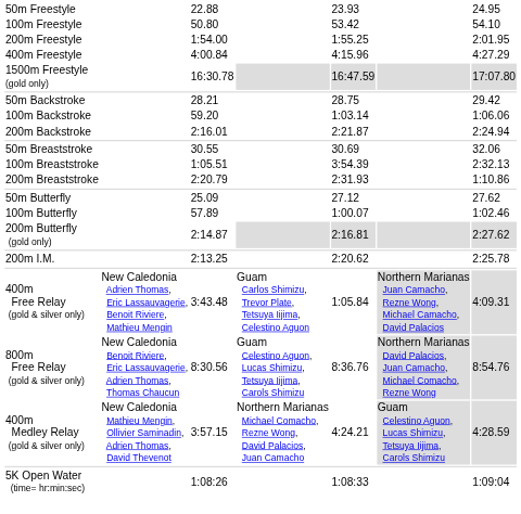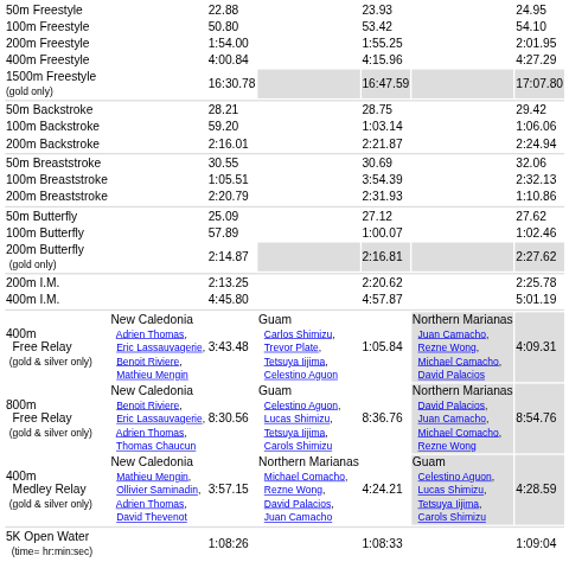 <table>
 <tr>
 <td>50m Freestyle</td>
 <td></td>
 <td>22.88</td>
 <td></td>
 <td>23.93</td>
 <td></td>
 <td>24.95</td>
 </tr>
 <tr>
 <td>100m Freestyle</td>
 <td></td>
 <td>50.80</td>
 <td></td>
 <td>53.42</td>
 <td></td>
 <td>54.10</td>
 </tr>
 <tr>
 <td>200m Freestyle</td>
 <td></td>
 <td>1:54.00</td>
 <td></td>
 <td>1:55.25</td>
 <td></td>
 <td>2:01.95</td>
 </tr>
 <tr>
 <td>400m Freestyle</td>
 <td></td>
 <td>4:00.84</td>
 <td></td>
 <td>4:15.96</td>
 <td></td>
 <td>4:27.29</td>
 </tr>
 <tr>
 <td>1500m Freestyle <br><small>(gold only) </small></td>
 <td></td>
 <td>16:30.78</td>
 <td style="background-color:#ddd;"></td>
 <td style="background-color:#ddd;">16:47.59</td>
 <td style="background-color:#ddd;"></td>
 <td style="background-color:#ddd;">17:07.80</td>
 </tr>
 <tr bgcolor=#DDDDDD>
 <td colspan=7></td>
 </tr>
 <tr>
 <td>50m Backstroke</td>
 <td></td>
 <td>28.21</td>
 <td></td>
 <td>28.75</td>
 <td></td>
 <td>29.42</td>
 </tr>
 <tr>
 <td>100m Backstroke</td>
 <td></td>
 <td>59.20</td>
 <td></td>
 <td>1:03.14</td>
 <td></td>
 <td>1:06.06</td>
 </tr>
 <tr>
 <td>200m Backstroke</td>
 <td></td>
 <td>2:16.01</td>
 <td></td>
 <td>2:21.87</td>
 <td></td>
 <td>2:24.94</td>
 </tr>
 <tr bgcolor=#DDDDDD>
 <td colspan=7></td>
 </tr>
 <tr>
 <td>50m Breaststroke</td>
 <td></td>
 <td>30.55</td>
 <td></td>
 <td>30.69</td>
 <td></td>
 <td>32.06</td>
 </tr>
 <tr>
 <td>100m Breaststroke</td>
 <td></td>
 <td>1:05.51</td>
 <td></td>
 <td>3:54.39</td>
 <td></td>
 <td>2:32.13</td>
 </tr>
 <tr>
 <td>200m Breaststroke</td>
 <td></td>
 <td>2:20.79</td>
 <td></td>
 <td>2:31.93</td>
 <td></td>
 <td>1:10.86</td>
 </tr>
 <tr bgcolor=#DDDDDD>
 <td colspan=7></td>
 </tr>
 <tr>
 <td>50m Butterfly</td>
 <td></td>
 <td>25.09</td>
 <td></td>
 <td>27.12</td>
 <td></td>
 <td>27.62</td>
 </tr>
 <tr>
 <td>100m Butterfly</td>
 <td></td>
 <td>57.89</td>
 <td></td>
 <td>1:00.07</td>
 <td></td>
 <td>1:02.46</td>
 </tr>
 <tr>
 <td>200m Butterfly <br> <small>(gold only)</small></td>
 <td></td>
 <td>2:14.87</td>
 <td style="background-color:#ddd;"></td>
 <td style="background-color:#ddd;">2:16.81</td>
 <td style="background-color:#ddd;"></td>
 <td style="background-color:#ddd;">2:27.62</td>
 </tr>
 <tr bgcolor=#DDDDDD>
 <td colspan=7></td>
 </tr>
 <tr>
 <td>200m I.M.</td>
 <td></td>
 <td>2:13.25</td>
 <td></td>
 <td>2:20.62</td>
 <td></td>
 <td>2:25.78</td>
 </tr>
+<tr>
+<td>400m I.M.</td>
+<td></td>
+<td>4:45.80</td>
+<td></td>
+<td>4:57.87</td>
+<td></td>
+<td>5:01.19</td>
+</tr>
 <tr bgcolor=#DDDDDD>
 <td colspan=7></td>
 </tr>
 <tr>
 <td>400m <br>  Free Relay <br> <small>(gold & silver only)</small></td>
 <td> New Caledonia <small><br>   <a href='#'>Adrien Thomas</a>,<br>   <a href='#'>Eric Lassauvagerie</a>,<br>   <a href='#'>Benoit Riviere</a>,<br>   <a href='#'>Mathieu Mengin</a> </small></td>
 <td>3:43.48</td>
 <td> Guam <small><br>   <a href='#'>Carlos Shimizu</a>,<br>   <a href='#'>Trevor Plate</a>,<br>   <a href='#'>Tetsuya Iijima</a>,<br>   <a href='#'>Celestino Aguon</a> </small></td>
 <td>1:05.84</td>
 <td style="background-color:#ddd;"> Northern Marianas <small><br>   <a href='#'>Juan Camacho</a>,<br>   <a href='#'>Rezne Wong</a>,<br>   <a href='#'>Michael Camacho</a>,<br>   <a href='#'>David Palacios</a> </small></td>
 <td style="background-color:#ddd;">4:09.31</td>
 </tr>
 <tr>
 <td>800m <br>  Free Relay <br> <small>(gold & silver only)</small></td>
 <td> New Caledonia <small><br>   <a href='#'>Benoit Riviere</a>,<br>   <a href='#'>Eric Lassauvagerie</a>,<br>   <a href='#'>Adrien Thomas</a>,<br>   <a href='#'>Thomas Chaucun</a> </small></td>
 <td>8:30.56</td>
 <td> Guam <small><br>   <a href='#'>Celestino Aguon</a>,<br>   <a href='#'>Lucas Shimizu</a>,<br>   <a href='#'>Tetsuya Iijima</a>,<br>   <a href='#'>Carols Shimizu</a> </small></td>
 <td>8:36.76</td>
 <td style="background-color:#ddd;"> Northern Marianas <small><br>   <a href='#'>David Palacios</a>,<br>   <a href='#'>Juan Camacho</a>,<br>   <a href='#'>Michael Comacho</a>,<br>   <a href='#'>Rezne Wong</a> </small></td>
 <td style="background-color:#ddd;">8:54.76</td>
 </tr>
 <tr>
 <td>400m <br>  Medley Relay <br> <small>(gold & silver only)</small></td>
 <td> New Caledonia <small><br>   <a href='#'>Mathieu Mengin</a>,<br>   <a href='#'>Ollivier Saminadin</a>,<br>   <a href='#'>Adrien Thomas</a>,<br>   <a href='#'>David Thevenot</a> </small></td>
 <td>3:57.15</td>
 <td> Northern Marianas <small><br>   <a href='#'>Michael Comacho</a>,<br>   <a href='#'>Rezne Wong</a>,<br>   <a href='#'>David Palacios</a>,<br>   <a href='#'>Juan Camacho</a> </small></td>
 <td>4:24.21</td>
 <td style="background-color:#ddd;"> Guam <small><br>   <a href='#'>Celestino Aguon</a>,<br>   <a href='#'>Lucas Shimizu</a>,<br>   <a href='#'>Tetsuya Iijima</a>,<br>   <a href='#'>Carols Shimizu</a> </small></td>
 <td style="background-color:#ddd;">4:28.59</td>
 </tr>
 <tr bgcolor=#DDDDDD>
 <td colspan=7></td>
 </tr>
 <tr>
 <td>5K Open Water <small><br>  (time= hr:min:sec)</small></td>
 <td></td>
 <td>1:08:26</td>
 <td></td>
 <td>1:08:33</td>
 <td></td>
 <td>1:09:04</td>
 </tr>
 <tr>
 </tr>
 </table>
